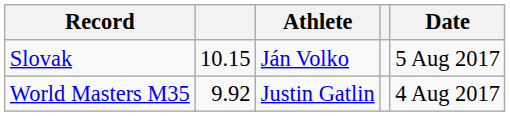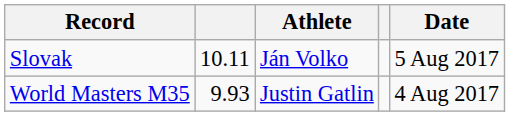 <table class="wikitable">
 <tr>
 <th>Record</th>
 <th></th>
 <th>Athlete</th>
 <th></th>
 <th>Date</th>
 </tr>
 <tr>
 <td><a href='#'>Slovak</a></td>
-<td align=right>10.15</td>
+<td align=right>10.11</td>
 <td><a href='#'>Ján Volko</a></td>
 <td></td>
 <td align=right>5 Aug 2017</td>
 </tr>
 <tr>
 <td><a href='#'>World Masters M35</a></td>
-<td align=right>9.92</td>
+<td align=right>9.93</td>
 <td><a href='#'>Justin Gatlin</a></td>
 <td></td>
 <td align=right>4 Aug 2017</td>
 </tr>
 </table>
